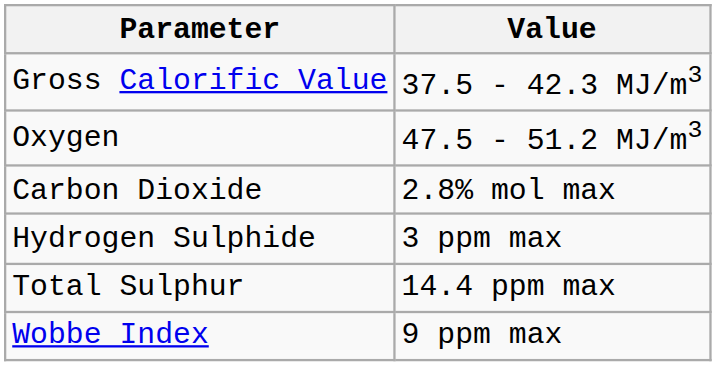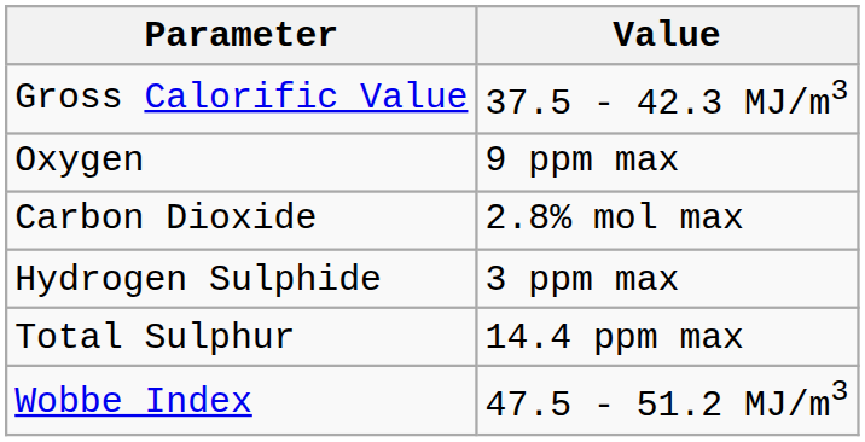 <table class="wikitable">
 <tr>
 <th>Parameter</th>
 <th>Value</th>
 </tr>
 <tr>
 <td>Gross  <a href='#'>Calorific Value</a></td>
 <td>37.5 - 42.3 MJ/m<sup>3</sup></td>
 </tr>
 <tr>
 <td>Oxygen</td>
-<td>47.5 - 51.2 MJ/m<sup>3</sup></td>
+<td>9 ppm max</td>
 </tr>
 <tr>
 <td>Carbon  Dioxide</td>
 <td>2.8% mol max</td>
 </tr>
 <tr>
 <td>Hydrogen  Sulphide</td>
 <td>3 ppm max</td>
 </tr>
 <tr>
 <td>Total  Sulphur</td>
 <td>14.4 ppm max</td>
 </tr>
 <tr>
 <td><a href='#'>Wobbe Index</a></td>
-<td>9 ppm max</td>
+<td>47.5 - 51.2 MJ/m<sup>3</sup></td>
 </tr>
 </table>
